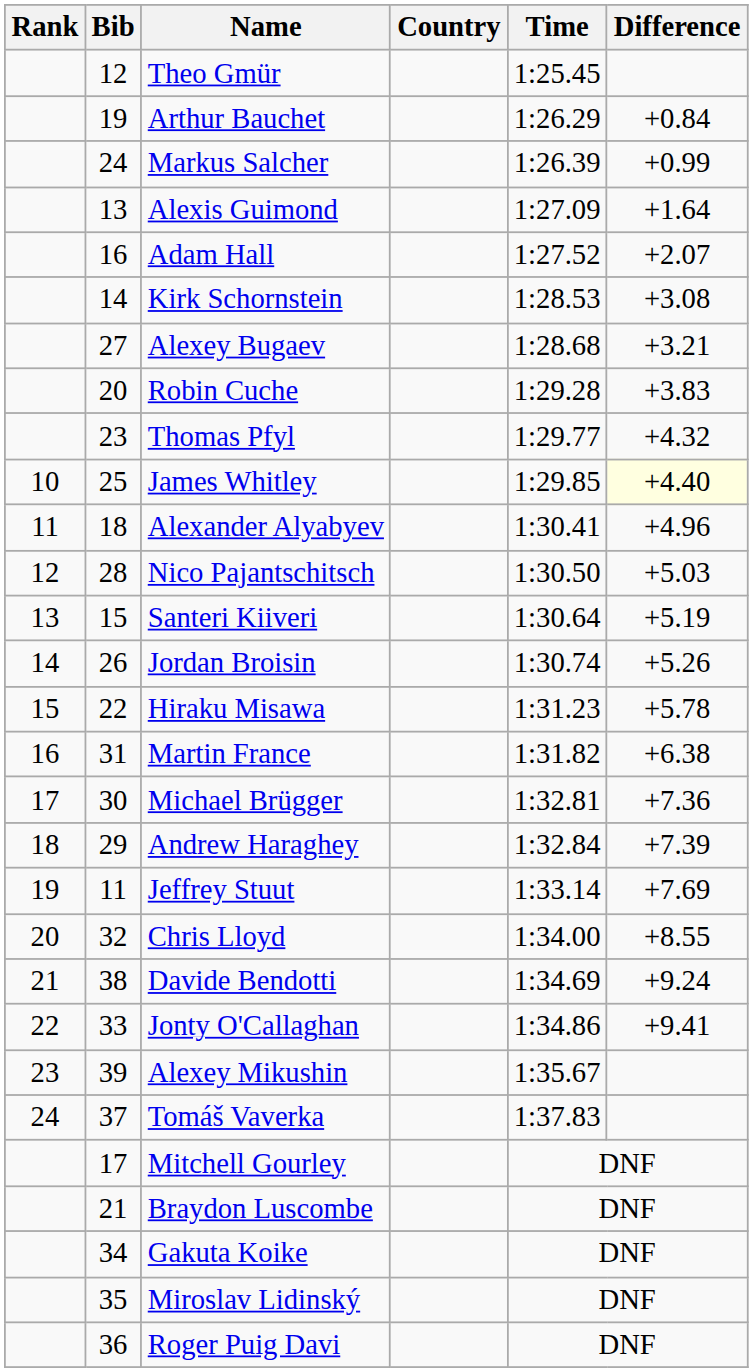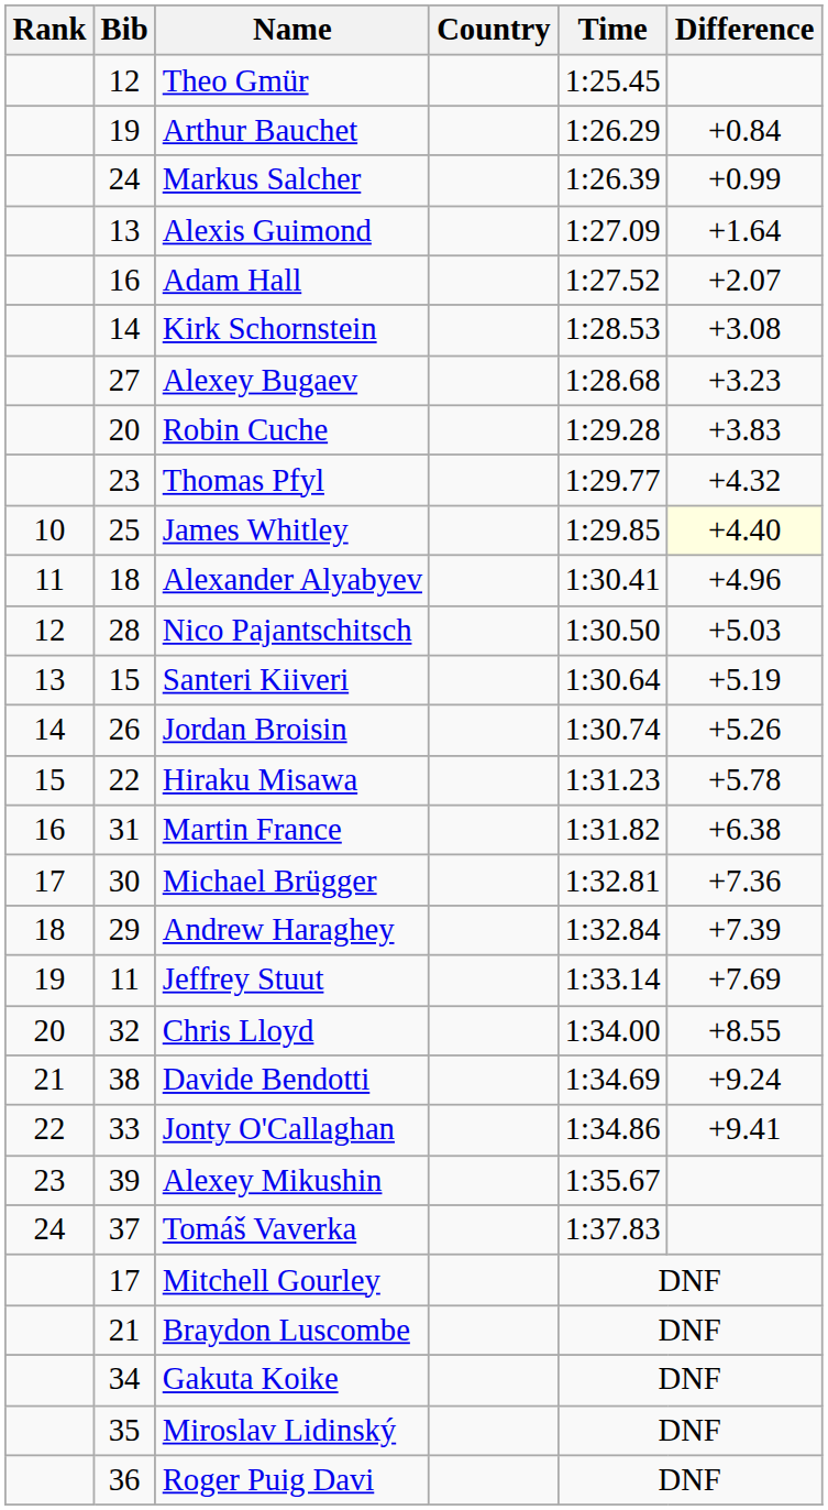 <table class="wikitable sortable" style="text-align:center">
 <tr>
 <th>Rank</th>
 <th>Bib</th>
 <th>Name</th>
 <th>Country</th>
 <th>Time</th>
 <th>Difference</th>
 </tr>
 <tr>
 <td></td>
 <td>12</td>
 <td align="left"><a href='#'>Theo Gmür</a></td>
 <td align="left"></td>
 <td>1:25.45</td>
 <td></td>
 </tr>
 <tr>
 <td></td>
 <td>19</td>
 <td align="left"><a href='#'>Arthur Bauchet</a></td>
 <td align="left"></td>
 <td>1:26.29</td>
 <td>+0.84</td>
 </tr>
 <tr>
 <td></td>
 <td>24</td>
 <td align="left"><a href='#'>Markus Salcher</a></td>
 <td align="left"></td>
 <td>1:26.39</td>
 <td>+0.99</td>
 </tr>
 <tr>
 <td></td>
 <td>13</td>
 <td align="left"><a href='#'>Alexis Guimond</a></td>
 <td align="left"></td>
 <td>1:27.09</td>
 <td>+1.64</td>
 </tr>
 <tr>
 <td></td>
 <td>16</td>
 <td align="left"><a href='#'>Adam Hall</a></td>
 <td align="left"></td>
 <td>1:27.52</td>
 <td>+2.07</td>
 </tr>
 <tr>
 <td></td>
 <td>14</td>
 <td align="left"><a href='#'>Kirk Schornstein</a></td>
 <td align="left"></td>
 <td>1:28.53</td>
 <td>+3.08</td>
 </tr>
 <tr>
 <td></td>
 <td>27</td>
 <td align="left"><a href='#'>Alexey Bugaev</a></td>
 <td align="left"></td>
 <td>1:28.68</td>
-<td>+3.21</td>
+<td>+3.23</td>
 </tr>
 <tr>
 <td></td>
 <td>20</td>
 <td align="left"><a href='#'>Robin Cuche</a></td>
 <td align="left"></td>
 <td>1:29.28</td>
 <td>+3.83</td>
 </tr>
 <tr>
 <td></td>
 <td>23</td>
 <td align="left"><a href='#'>Thomas Pfyl</a></td>
 <td align="left"></td>
 <td>1:29.77</td>
 <td>+4.32</td>
 </tr>
 <tr>
 <td>10</td>
 <td>25</td>
 <td align="left"><a href='#'>James Whitley</a></td>
 <td align="left"></td>
 <td>1:29.85</td>
 <td style="background: lightyellow;">+4.40</td>
 </tr>
 <tr>
 <td>11</td>
 <td>18</td>
 <td align="left"><a href='#'>Alexander Alyabyev</a></td>
 <td align="left"></td>
 <td>1:30.41</td>
 <td>+4.96</td>
 </tr>
 <tr>
 <td>12</td>
 <td>28</td>
 <td align="left"><a href='#'>Nico Pajantschitsch</a></td>
 <td align="left"></td>
 <td>1:30.50</td>
 <td>+5.03</td>
 </tr>
 <tr>
 <td>13</td>
 <td>15</td>
 <td align="left"><a href='#'>Santeri Kiiveri</a></td>
 <td align="left"></td>
 <td>1:30.64</td>
 <td>+5.19</td>
 </tr>
 <tr>
 <td>14</td>
 <td>26</td>
 <td align="left"><a href='#'>Jordan Broisin</a></td>
 <td align="left"></td>
 <td>1:30.74</td>
 <td>+5.26</td>
 </tr>
 <tr>
 <td>15</td>
 <td>22</td>
 <td align="left"><a href='#'>Hiraku Misawa</a></td>
 <td align="left"></td>
 <td>1:31.23</td>
 <td>+5.78</td>
 </tr>
 <tr>
 <td>16</td>
 <td>31</td>
 <td align="left"><a href='#'>Martin France</a></td>
 <td align="left"></td>
 <td>1:31.82</td>
 <td>+6.38</td>
 </tr>
 <tr>
 <td>17</td>
 <td>30</td>
 <td align="left"><a href='#'>Michael Brügger</a></td>
 <td align="left"></td>
 <td>1:32.81</td>
 <td>+7.36</td>
 </tr>
 <tr>
 <td>18</td>
 <td>29</td>
 <td align="left"><a href='#'>Andrew Haraghey</a></td>
 <td align="left"></td>
 <td>1:32.84</td>
 <td>+7.39</td>
 </tr>
 <tr>
 <td>19</td>
 <td>11</td>
 <td align="left"><a href='#'>Jeffrey Stuut</a></td>
 <td align="left"></td>
 <td>1:33.14</td>
 <td>+7.69</td>
 </tr>
 <tr>
 <td>20</td>
 <td>32</td>
 <td align="left"><a href='#'>Chris Lloyd</a></td>
 <td align="left"></td>
 <td>1:34.00</td>
 <td>+8.55</td>
 </tr>
 <tr>
 <td>21</td>
 <td>38</td>
 <td align="left"><a href='#'>Davide Bendotti</a></td>
 <td align="left"></td>
 <td>1:34.69</td>
 <td>+9.24</td>
 </tr>
 <tr>
 <td>22</td>
 <td>33</td>
 <td align="left"><a href='#'>Jonty O'Callaghan</a></td>
 <td align="left"></td>
 <td>1:34.86</td>
 <td>+9.41</td>
 </tr>
 <tr>
 <td>23</td>
 <td>39</td>
 <td align="left"><a href='#'>Alexey Mikushin</a></td>
 <td align="left"></td>
 <td>1:35.67</td>
 <td></td>
 </tr>
 <tr>
 <td>24</td>
 <td>37</td>
 <td align="left"><a href='#'>Tomáš Vaverka</a></td>
 <td align="left"></td>
 <td>1:37.83</td>
 <td></td>
 </tr>
 <tr>
 <td></td>
 <td>17</td>
 <td align="left"><a href='#'>Mitchell Gourley</a></td>
 <td align="left"></td>
 <td colspan=2>DNF</td>
 </tr>
 <tr>
 <td></td>
 <td>21</td>
 <td align="left"><a href='#'>Braydon Luscombe</a></td>
 <td align="left"></td>
 <td colspan=2>DNF</td>
 </tr>
 <tr>
 <td></td>
 <td>34</td>
 <td align="left"><a href='#'>Gakuta Koike</a></td>
 <td align="left"></td>
 <td colspan=2>DNF</td>
 </tr>
 <tr>
 <td></td>
 <td>35</td>
 <td align="left"><a href='#'>Miroslav Lidinský</a></td>
 <td align="left"></td>
 <td colspan=2>DNF</td>
 </tr>
 <tr>
 <td></td>
 <td>36</td>
 <td align="left"><a href='#'>Roger Puig Davi</a></td>
 <td align="left"></td>
 <td colspan=2>DNF</td>
 </tr>
 </table>
